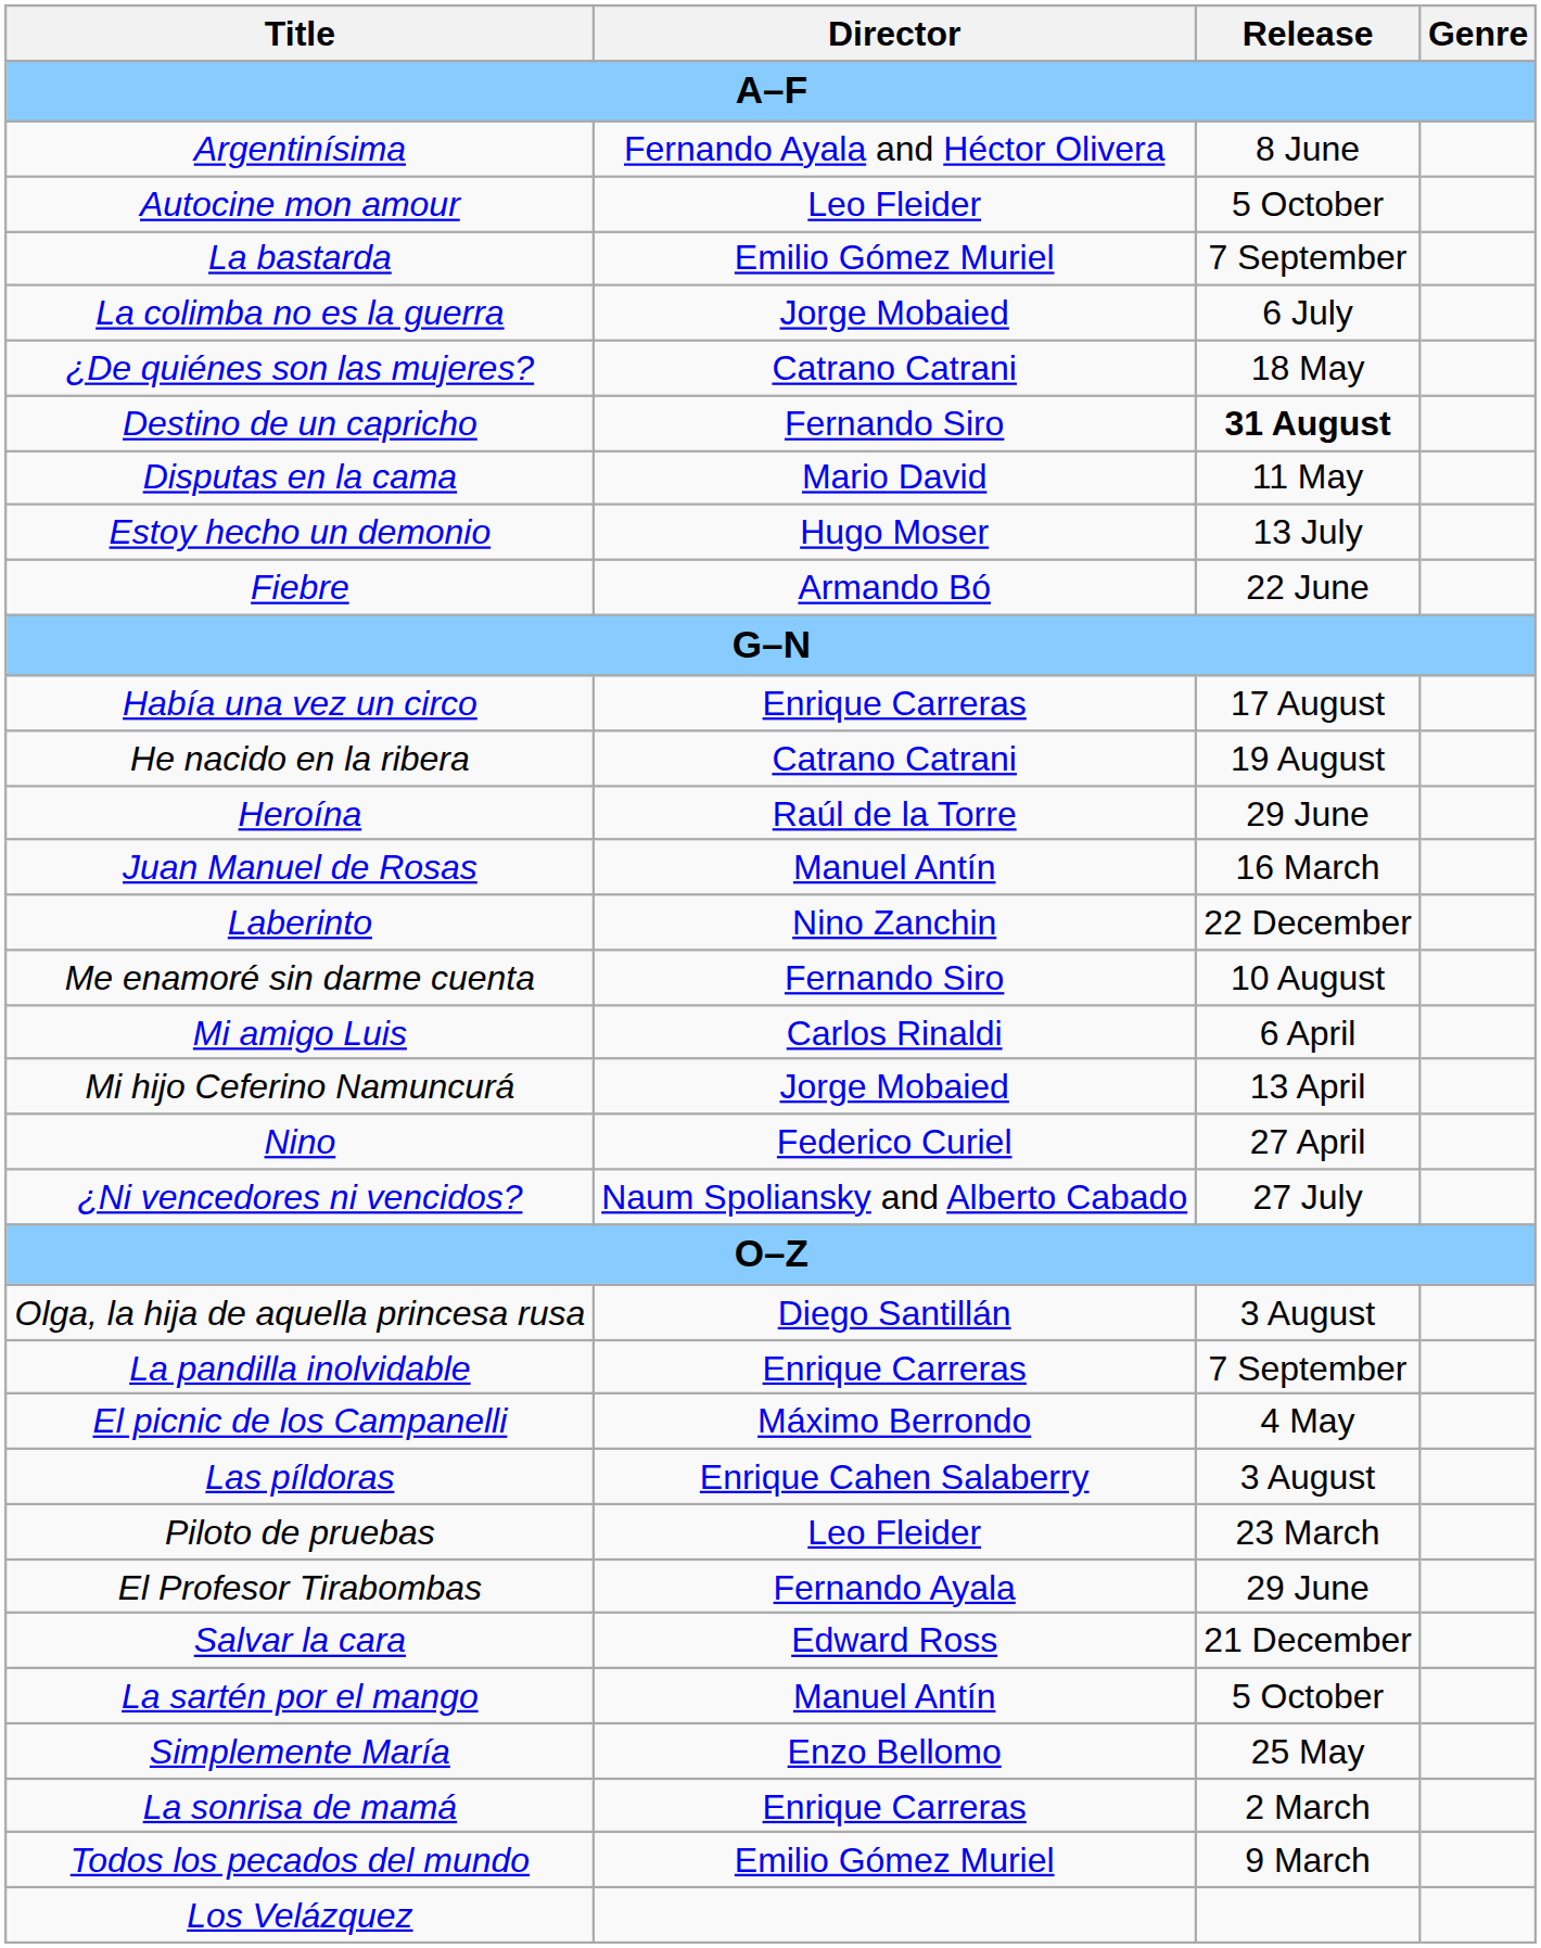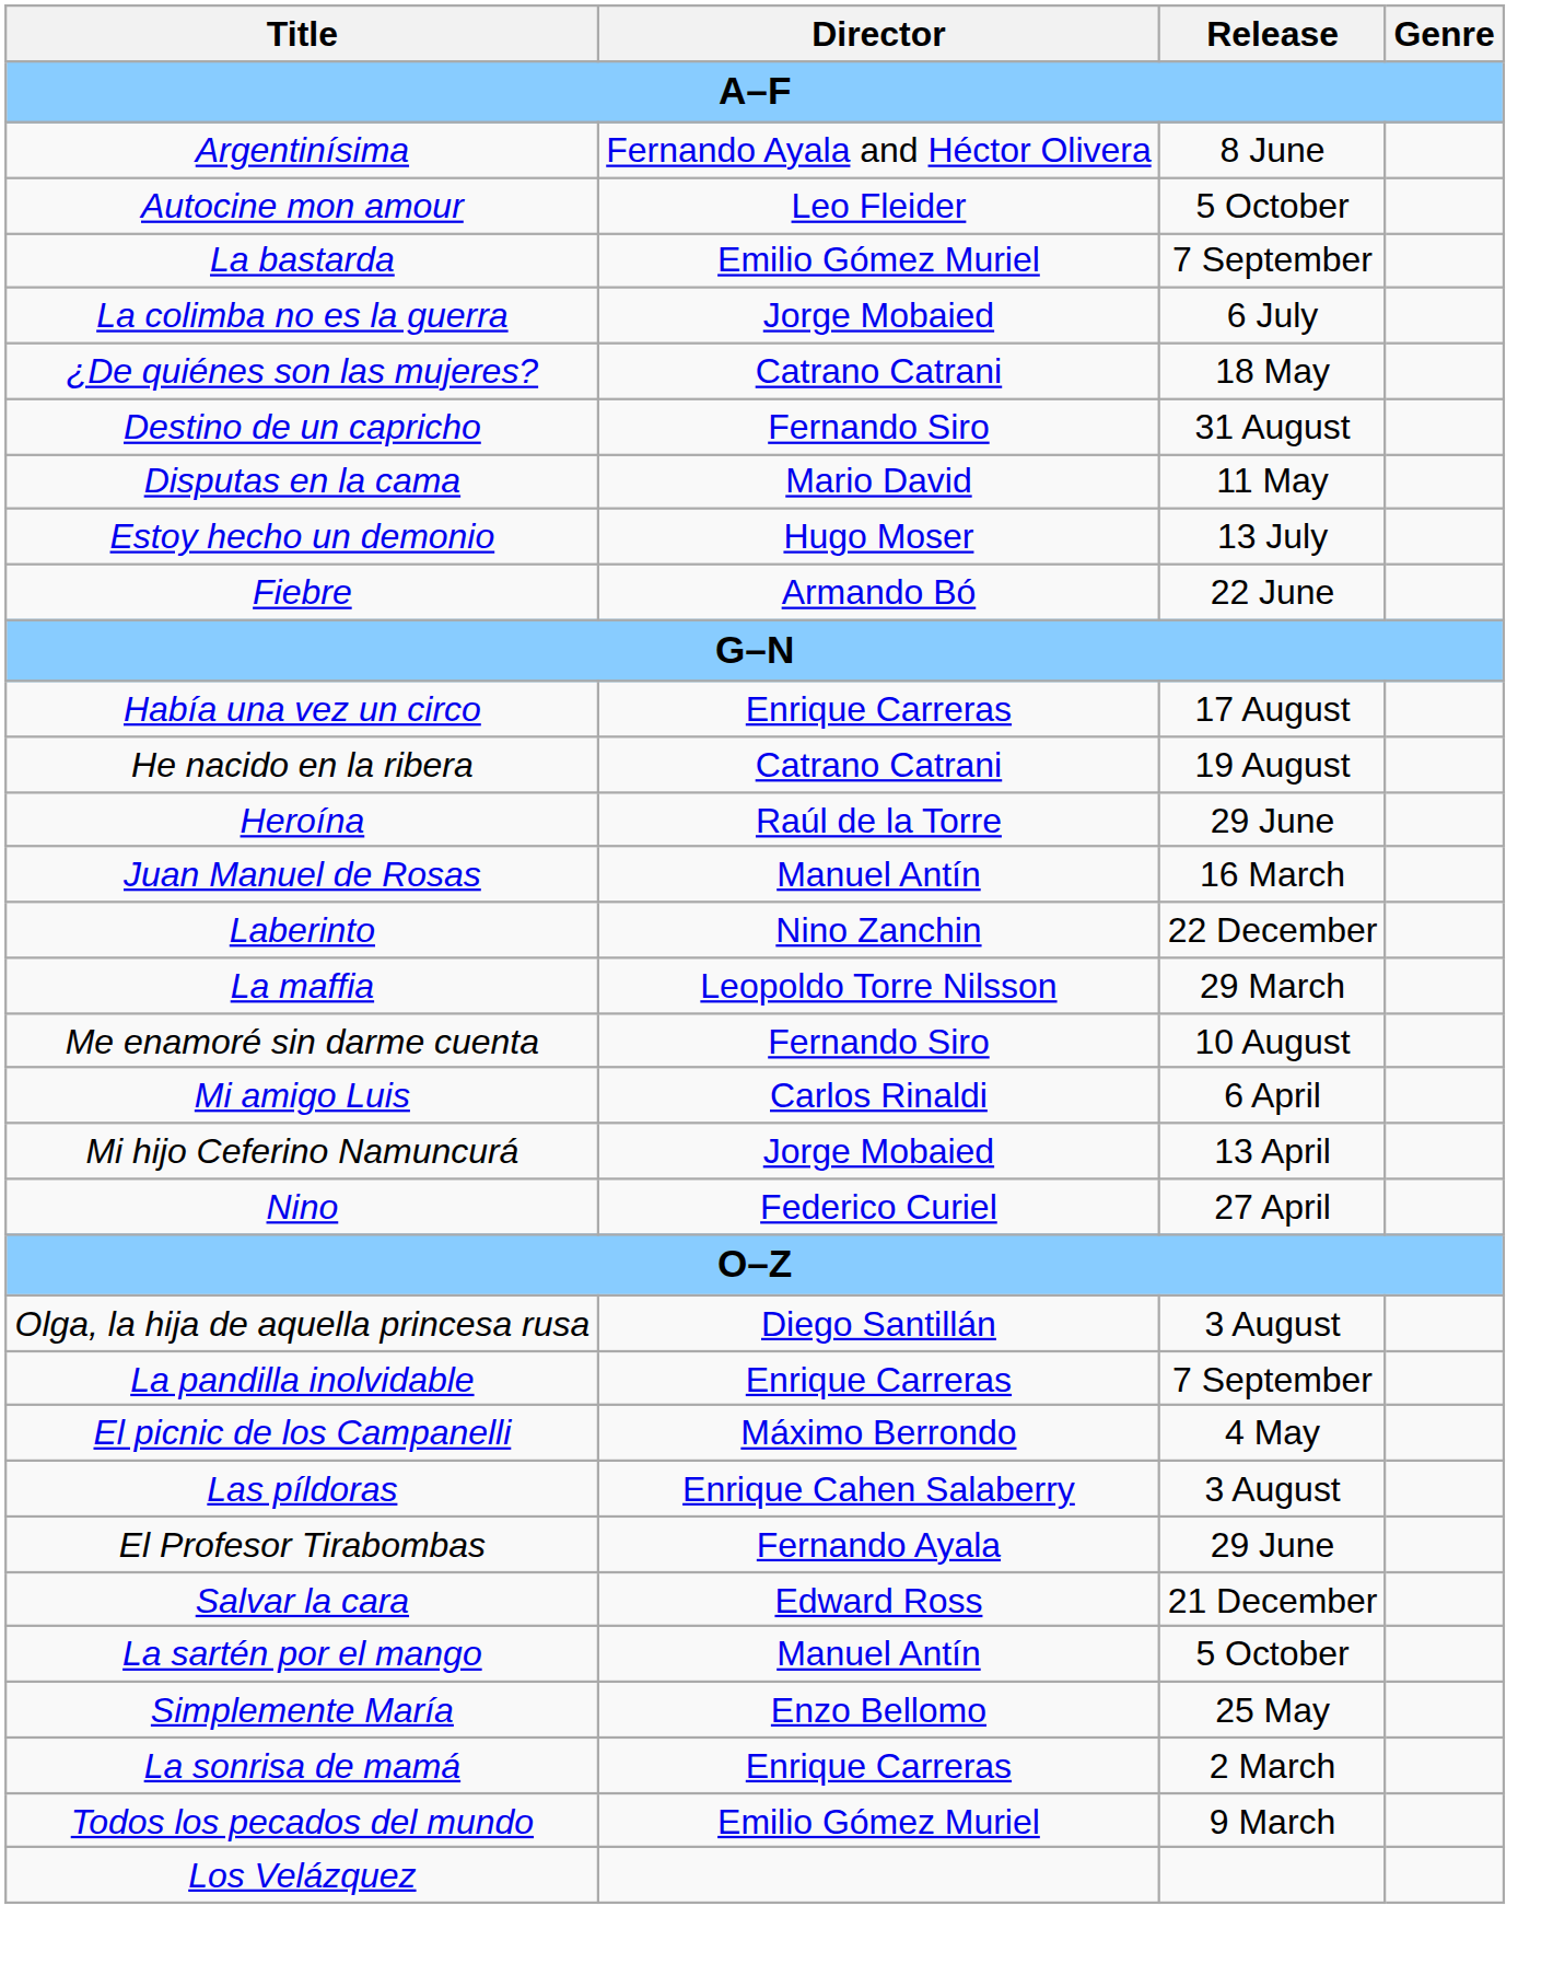 <table class="wikitable" style="margin:1em 0 1em 1em; text-align: center; font-size: 90%;">
 <tr>
 <th scope="col">Title</th>
 <th scope="col">Director</th>
 <th scope="col">Release</th>
 <th scope="col">Genre</th>
 </tr>
 <tr>
 <th colspan="4" style="background-color:#88ccff; font-size:110%;"><strong>A–F</strong></th>
 </tr>
 <tr>
 <td><em><a href='#'>Argentinísima</a></em></td>
 <td><a href='#'>Fernando Ayala</a> and <a href='#'>Héctor Olivera</a></td>
 <td>8 June</td>
 <td></td>
 </tr>
 <tr>
 <td><em><a href='#'>Autocine mon amour</a></em></td>
 <td><a href='#'>Leo Fleider</a></td>
 <td>5 October</td>
 <td></td>
 </tr>
 <tr>
 <td><em><a href='#'>La bastarda</a></em></td>
 <td><a href='#'>Emilio Gómez Muriel</a></td>
 <td>7 September</td>
 <td></td>
 </tr>
 <tr>
 <td><em><a href='#'>La colimba no es la guerra</a></em></td>
 <td><a href='#'>Jorge Mobaied</a></td>
 <td>6 July</td>
 <td></td>
 </tr>
 <tr>
 <td><em><a href='#'>¿De quiénes son las mujeres?</a></em></td>
 <td><a href='#'>Catrano Catrani</a></td>
 <td>18 May</td>
 <td></td>
 </tr>
 <tr>
 <td><em><a href='#'>Destino de un capricho</a></em></td>
 <td><a href='#'>Fernando Siro</a></td>
-<td><strong>31 August</strong></td>
+<td>31 August</td>
 <td></td>
 </tr>
 <tr>
 <td><em><a href='#'>Disputas en la cama</a></em></td>
 <td><a href='#'>Mario David</a></td>
 <td>11 May</td>
 <td></td>
 </tr>
 <tr>
 <td><em><a href='#'>Estoy hecho un demonio</a></em></td>
 <td><a href='#'>Hugo Moser</a></td>
 <td>13 July</td>
 <td></td>
 </tr>
 <tr>
 <td><em><a href='#'>Fiebre</a></em></td>
 <td><a href='#'>Armando Bó</a></td>
 <td>22 June</td>
 <td></td>
 </tr>
 <tr>
 <th colspan="4" style="background-color:#88ccff; font-size:110%;"><strong>G–N</strong></th>
 </tr>
 <tr>
 <td><em><a href='#'>Había una vez un circo</a></em></td>
 <td><a href='#'>Enrique Carreras</a></td>
 <td>17 August</td>
 <td></td>
 </tr>
 <tr>
 <td><em>He nacido en la ribera</em></td>
 <td><a href='#'>Catrano Catrani</a></td>
 <td>19 August</td>
 <td></td>
 </tr>
 <tr>
 <td><em><a href='#'>Heroína</a></em></td>
 <td><a href='#'>Raúl de la Torre</a></td>
 <td>29 June</td>
 <td></td>
 </tr>
 <tr>
 <td><em><a href='#'>Juan Manuel de Rosas</a></em></td>
 <td><a href='#'>Manuel Antín</a></td>
 <td>16 March</td>
 <td></td>
 </tr>
 <tr>
 <td><em><a href='#'>Laberinto</a></em></td>
 <td><a href='#'>Nino Zanchin</a></td>
 <td>22 December</td>
 <td></td>
 </tr>
 <tr>
+<td><em><a href='#'>La maffia</a></em></td>
+<td><a href='#'>Leopoldo Torre Nilsson</a></td>
+<td>29 March</td>
+<td></td>
+</tr>
+<tr>
 <td><em>Me enamoré sin darme cuenta</em></td>
 <td><a href='#'>Fernando Siro</a></td>
 <td>10 August</td>
 <td></td>
 </tr>
 <tr>
 <td><em><a href='#'>Mi amigo Luis</a></em></td>
 <td><a href='#'>Carlos Rinaldi</a></td>
 <td>6 April</td>
 <td></td>
 </tr>
 <tr>
 <td><em>Mi hijo Ceferino Namuncurá</em></td>
 <td><a href='#'>Jorge Mobaied</a></td>
 <td>13 April</td>
 <td></td>
 </tr>
 <tr>
 <td><em><a href='#'>Nino</a></em></td>
 <td><a href='#'>Federico Curiel</a></td>
 <td>27 April</td>
-<td></td>
-</tr>
-<tr>
-<td><em><a href='#'>¿Ni vencedores ni vencidos?</a></em></td>
-<td><a href='#'>Naum Spoliansky</a> and <a href='#'>Alberto Cabado</a></td>
-<td>27 July</td>
 <td></td>
 </tr>
 <tr>
 <th colspan="4" style="background-color:#88ccff; font-size:110%;"><strong>O–Z</strong></th>
 </tr>
 <tr>
 <td><em>Olga, la hija de aquella princesa rusa</em></td>
 <td><a href='#'>Diego Santillán</a></td>
 <td>3 August</td>
 <td></td>
 </tr>
 <tr>
 <td><em><a href='#'>La pandilla inolvidable</a></em></td>
 <td><a href='#'>Enrique Carreras</a></td>
 <td>7 September</td>
 <td></td>
 </tr>
 <tr>
 <td><em><a href='#'>El picnic de los Campanelli</a></em></td>
 <td><a href='#'>Máximo Berrondo</a></td>
 <td>4 May</td>
 <td></td>
 </tr>
 <tr>
 <td><em><a href='#'>Las píldoras</a></em></td>
 <td><a href='#'>Enrique Cahen Salaberry</a></td>
 <td>3 August</td>
-<td></td>
-</tr>
-<tr>
-<td><em>Piloto de pruebas</em></td>
-<td><a href='#'>Leo Fleider</a></td>
-<td>23 March</td>
 <td></td>
 </tr>
 <tr>
 <td><em>El Profesor Tirabombas</em></td>
 <td><a href='#'>Fernando Ayala</a></td>
 <td>29 June</td>
 <td></td>
 </tr>
 <tr>
 <td><em><a href='#'>Salvar la cara</a></em></td>
 <td><a href='#'>Edward Ross</a></td>
 <td>21 December</td>
 <td></td>
 </tr>
 <tr>
 <td><em><a href='#'>La sartén por el mango</a></em></td>
 <td><a href='#'>Manuel Antín</a></td>
 <td>5 October</td>
 <td></td>
 </tr>
 <tr>
 <td><em><a href='#'>Simplemente María</a></em></td>
 <td><a href='#'>Enzo Bellomo</a></td>
 <td>25 May</td>
 <td></td>
 </tr>
 <tr>
 <td><em><a href='#'>La sonrisa de mamá</a></em></td>
 <td><a href='#'>Enrique Carreras</a></td>
 <td>2 March</td>
 <td></td>
 </tr>
 <tr>
 <td><em><a href='#'>Todos los pecados del mundo</a></em></td>
 <td><a href='#'>Emilio Gómez Muriel</a></td>
 <td>9 March</td>
 <td></td>
 </tr>
 <tr>
 <td><em><a href='#'>Los Velázquez</a></em></td>
 <td></td>
 <td></td>
 <td></td>
 </tr>
 </table>
